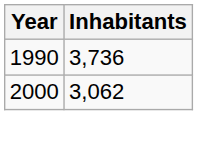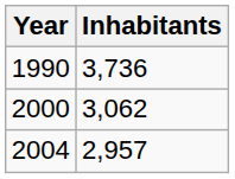 <table class="wikitable">
 <tr>
 <th>Year</th>
 <th>Inhabitants</th>
 </tr>
 <tr>
 <td>1990</td>
 <td>3,736</td>
 </tr>
 <tr>
 <td>2000</td>
 <td>3,062</td>
 </tr>
+<tr>
+<td>2004</td>
+<td>2,957</td>
+</tr>
 </table>
